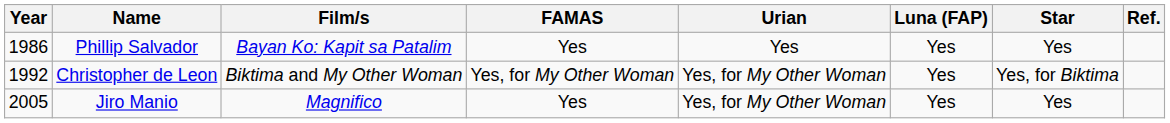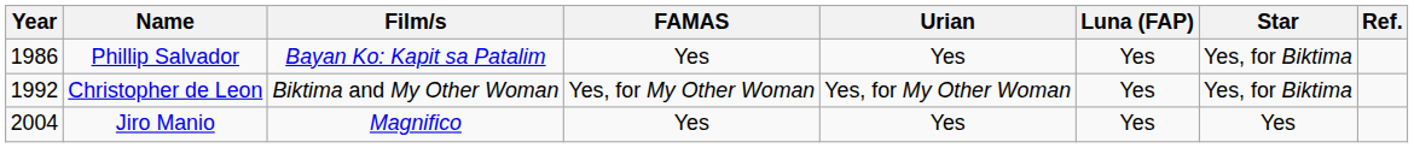 <table class="wikitable" style="text-align:center">
 <tr>
 <th>Year </th>
 <th>Name</th>
 <th>Film/s</th>
 <th>FAMAS</th>
 <th>Urian</th>
 <th>Luna (FAP)</th>
 <th>Star</th>
 <th>Ref.</th>
 </tr>
 <tr>
 <td>1986</td>
 <td><a href='#'>Phillip Salvador</a></td>
 <td><em><a href='#'>Bayan Ko: Kapit sa Patalim</a></em></td>
 <td>Yes</td>
 <td>Yes</td>
 <td>Yes</td>
-<td>Yes</td>
+<td>Yes, for <em>Biktima</em></td>
 <td></td>
 </tr>
 <tr>
 <td>1992</td>
 <td><a href='#'>Christopher de Leon</a></td>
 <td><em>Biktima</em> and <em>My Other Woman</em></td>
 <td>Yes, for <em>My Other Woman</em></td>
 <td>Yes, for <em>My Other Woman</em></td>
 <td>Yes</td>
 <td>Yes, for <em>Biktima</em></td>
 <td></td>
 </tr>
 <tr>
-<td>2005</td>
+<td>2004</td>
 <td><a href='#'>Jiro Manio</a></td>
 <td><em><a href='#'>Magnifico</a></em></td>
 <td>Yes</td>
-<td>Yes, for <em>My Other Woman</em></td>
+<td>Yes</td>
 <td>Yes</td>
 <td>Yes</td>
 <td></td>
 </tr>
 </table>
